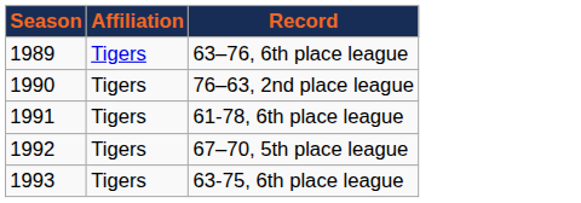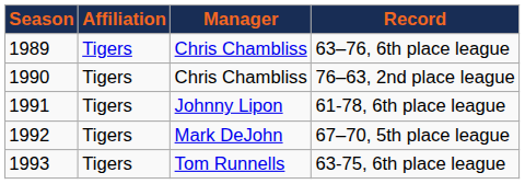 <table - class="wikitable">
 <tr>
 <th style="background:#182D55; color:#F26722;">Season</th>
 <th style="background:#182D55; color:#F26722;">Affiliation</th>
+<th style="background:#182D55; color:#F26722;">Manager</th>
 <th style="background:#182D55; color:#F26722;">Record</th>
 </tr>
 <tr>
 <td>1989</td>
 <td><a href='#'>Tigers</a></td>
+<td><a href='#'>Chris Chambliss</a></td>
 <td>63–76, 6th place league</td>
 </tr>
 <tr>
 <td>1990</td>
 <td>Tigers</td>
+<td>Chris Chambliss</td>
 <td>76–63, 2nd place league</td>
 </tr>
 <tr>
 <td>1991</td>
 <td>Tigers</td>
+<td><a href='#'>Johnny Lipon</a></td>
 <td>61-78, 6th place league</td>
 </tr>
 <tr>
 <td>1992</td>
 <td>Tigers</td>
+<td><a href='#'>Mark DeJohn</a></td>
 <td>67–70, 5th place league</td>
 </tr>
 <tr>
 <td>1993</td>
 <td>Tigers</td>
+<td><a href='#'>Tom Runnells</a></td>
 <td>63-75, 6th place league</td>
 </tr>
 </table>
